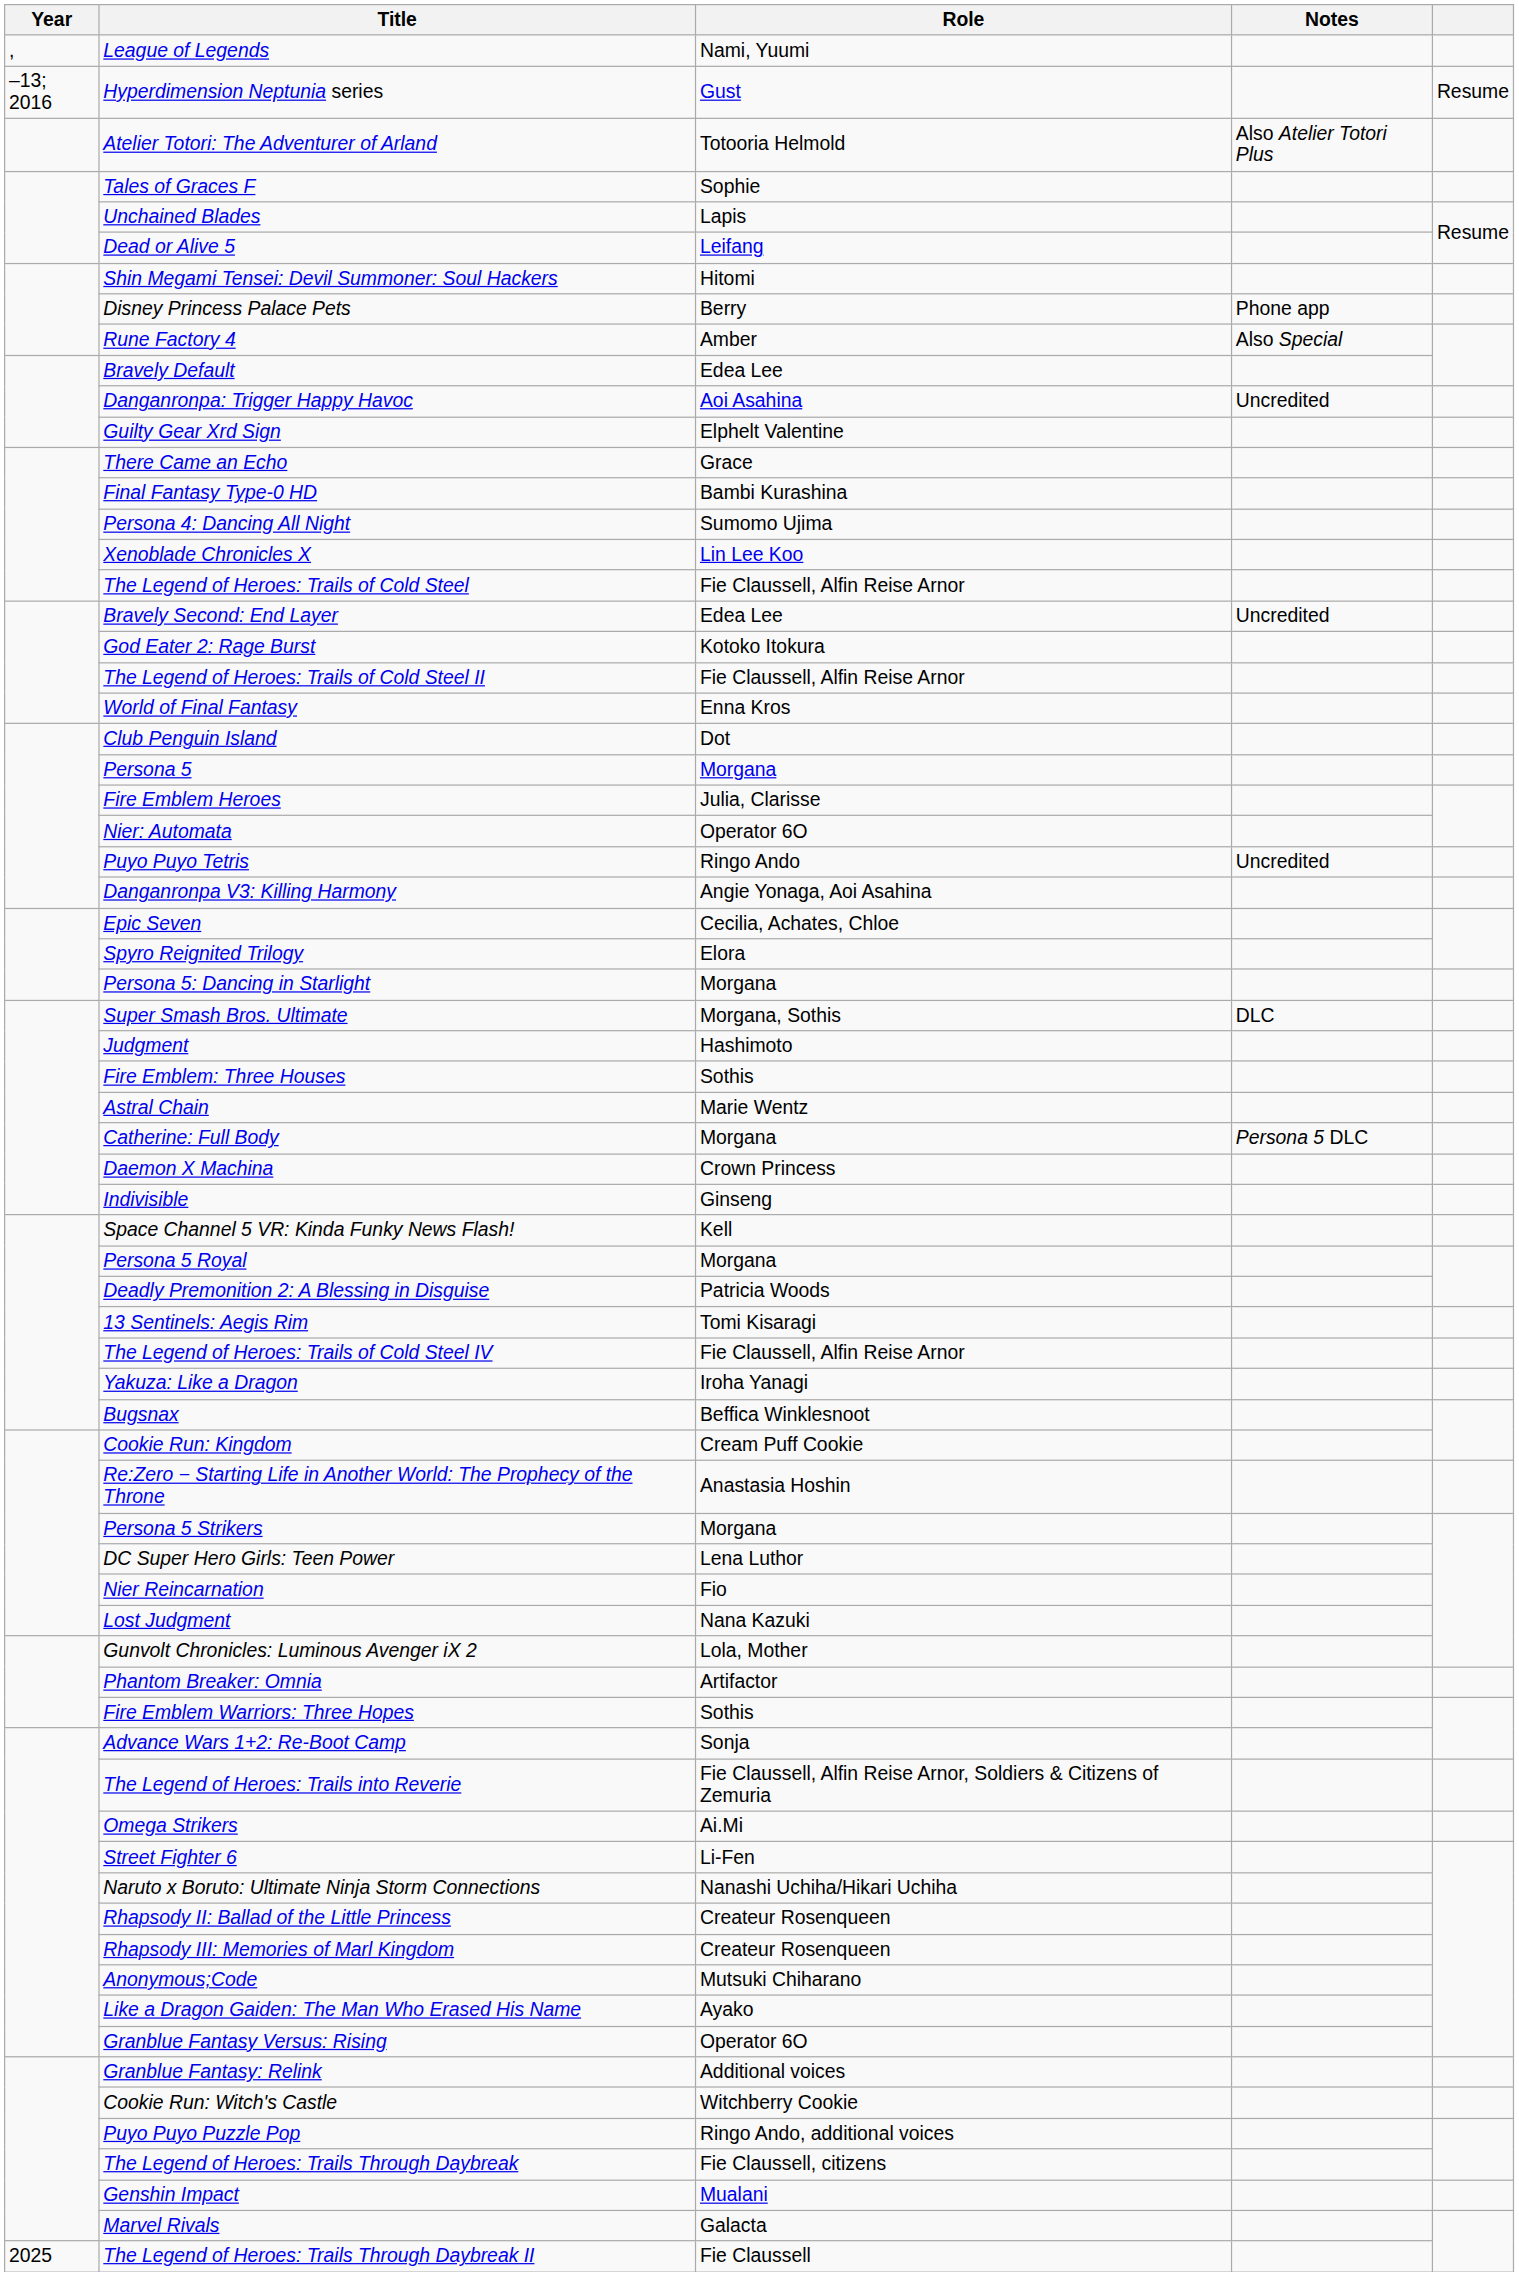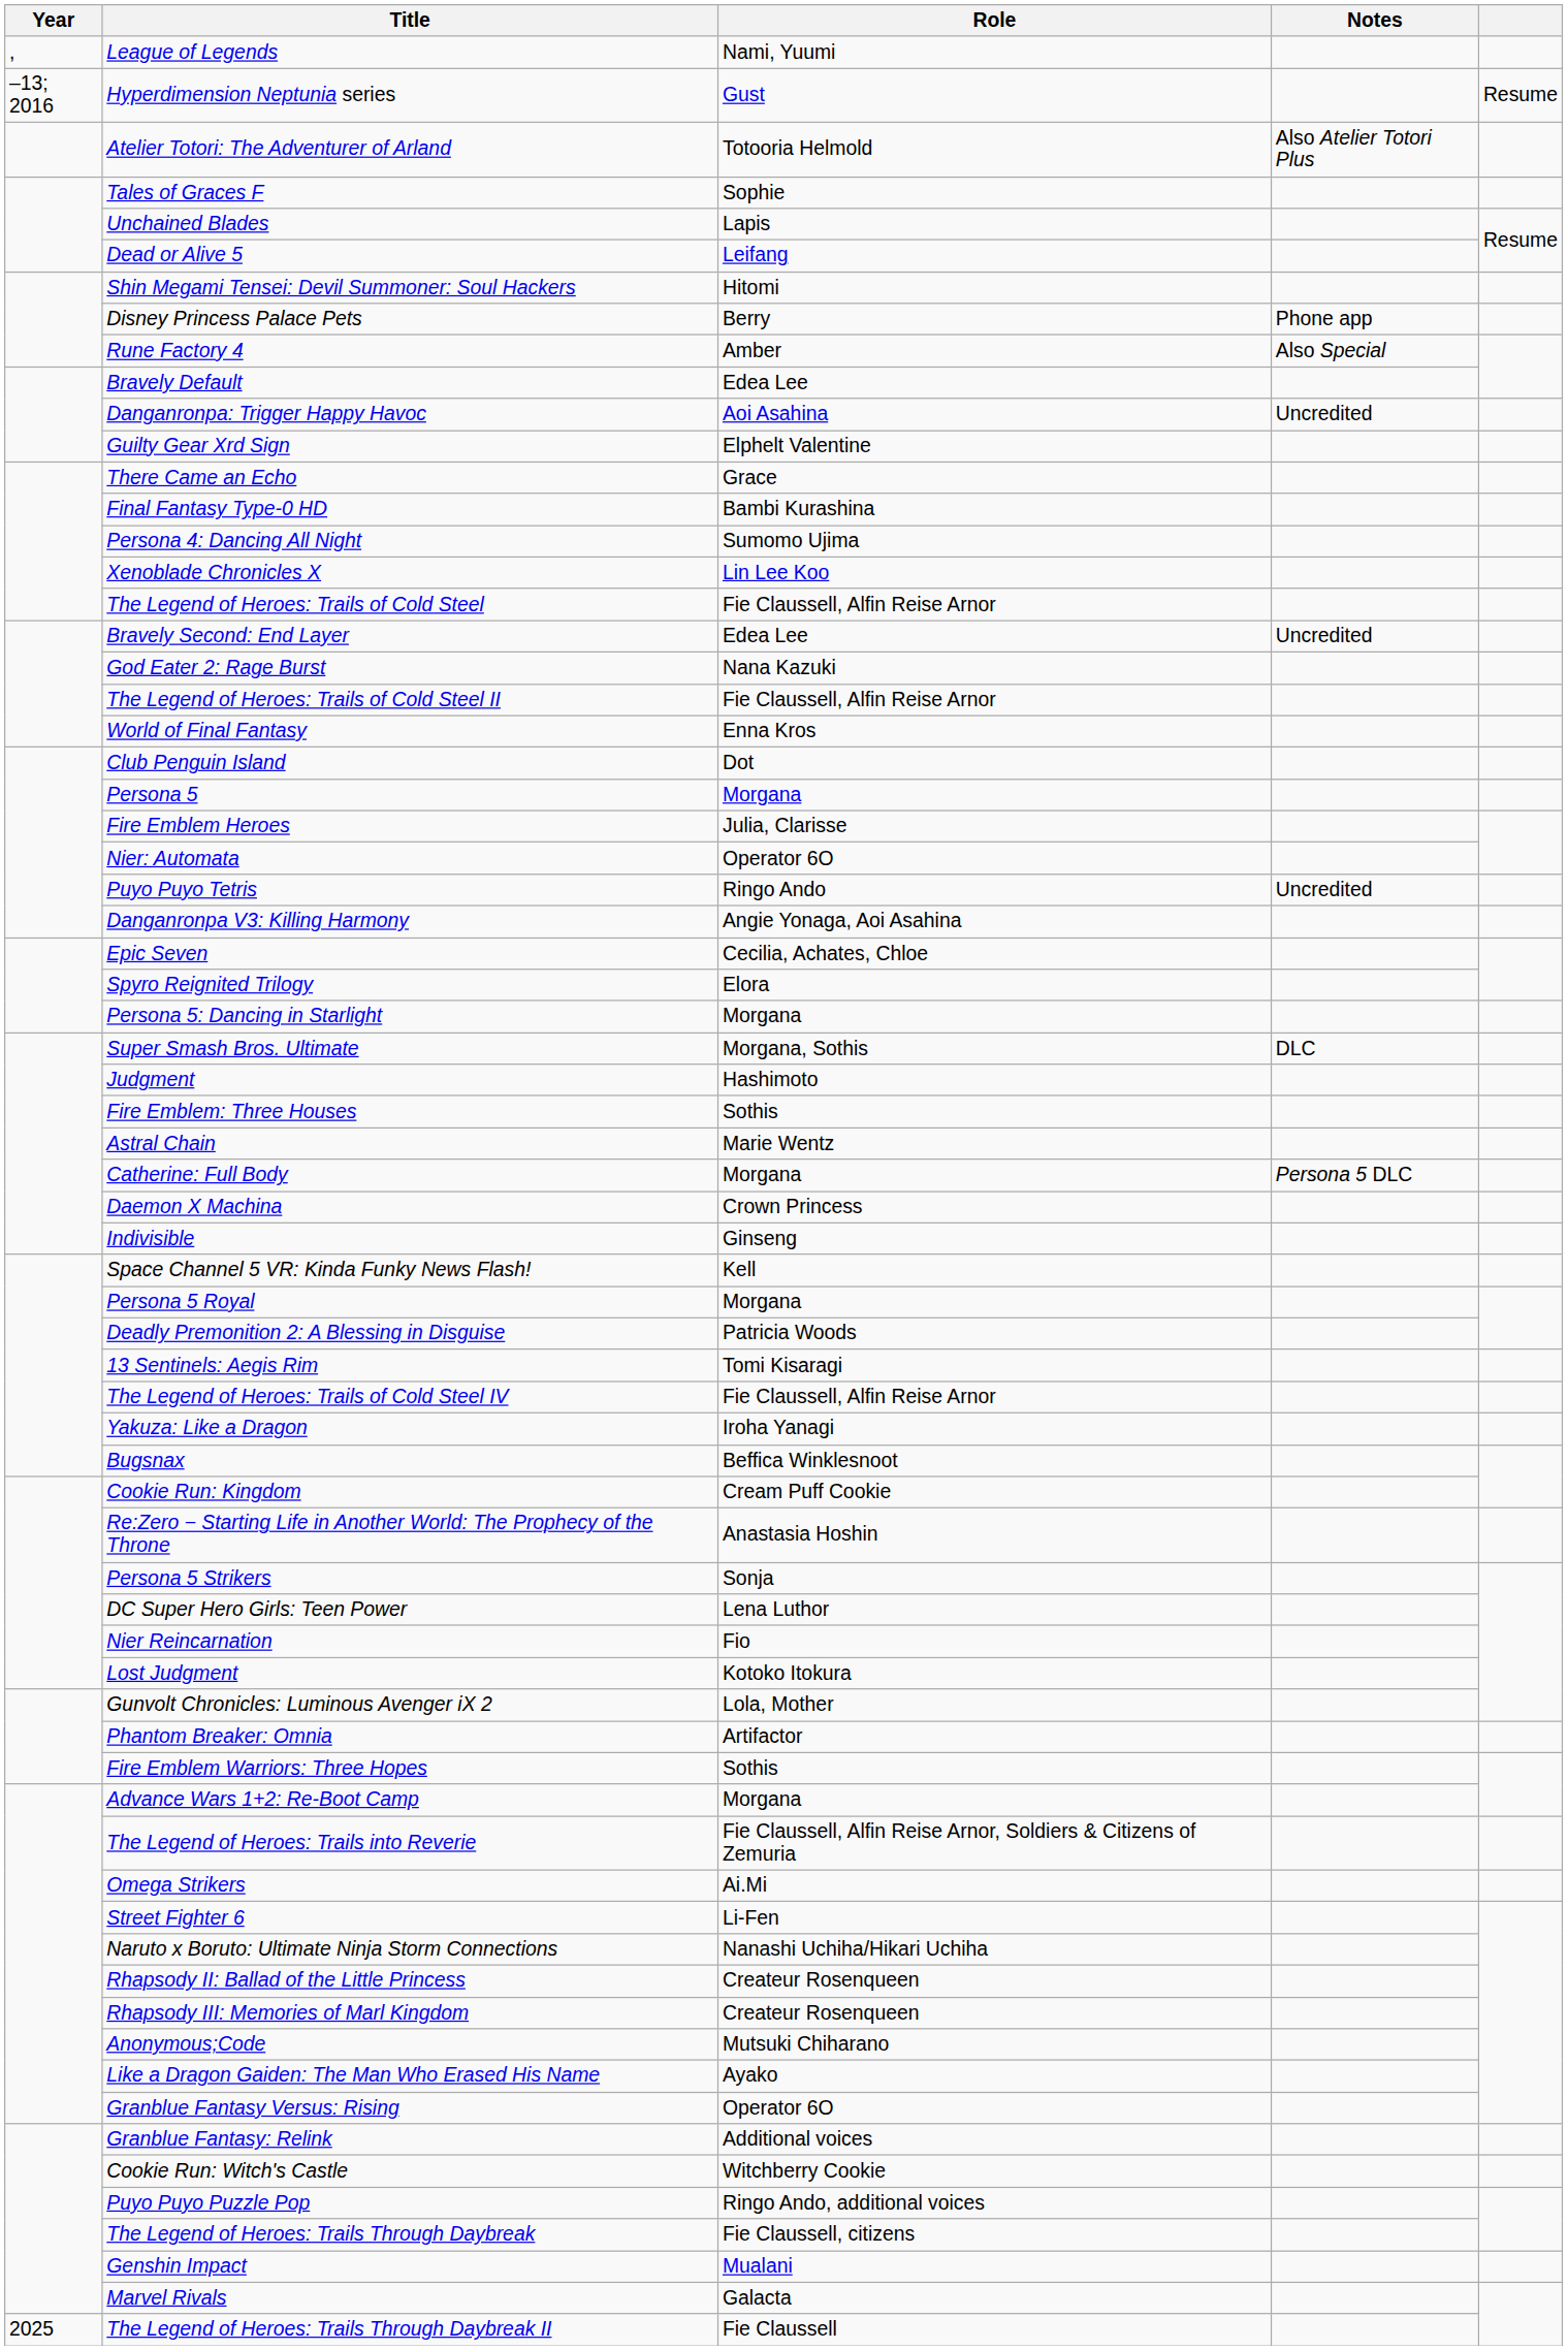 <table class="wikitable sortable plainrowheaders">
 <tr>
 <th>Year</th>
 <th>Title</th>
 <th>Role</th>
 <th class="unsortable">Notes</th>
 <th class="unsortable"></th>
 </tr>
 <tr>
 <td>, </td>
 <td><em><a href='#'>League of Legends</a></em></td>
 <td>Nami, Yuumi</td>
 <td></td>
 <td></td>
 </tr>
 <tr>
 <td>–13; 2016</td>
 <td><em><a href='#'>Hyperdimension Neptunia</a></em> series</td>
 <td><a href='#'>Gust</a></td>
 <td></td>
 <td>Resume</td>
 </tr>
 <tr>
 <td></td>
 <td><em><a href='#'>Atelier Totori: The Adventurer of Arland</a></em></td>
 <td>Totooria Helmold</td>
 <td>Also <em>Atelier Totori Plus</em> </td>
 <td></td>
 </tr>
 <tr>
 <td rowspan="3"></td>
 <td><em><a href='#'>Tales of Graces F</a></em></td>
 <td>Sophie</td>
 <td></td>
 <td></td>
 </tr>
 <tr>
 <td><em><a href='#'>Unchained Blades</a></em></td>
 <td>Lapis</td>
 <td></td>
 <td rowspan="2">Resume</td>
 </tr>
 <tr>
 <td><em><a href='#'>Dead or Alive 5</a></em></td>
 <td><a href='#'>Leifang</a></td>
 <td></td>
 </tr>
 <tr>
 <td rowspan="3"></td>
 <td><em><a href='#'>Shin Megami Tensei: Devil Summoner: Soul Hackers</a></em></td>
 <td>Hitomi</td>
 <td></td>
 <td></td>
 </tr>
 <tr>
 <td><em>Disney Princess Palace Pets</em></td>
 <td>Berry</td>
 <td>Phone app</td>
 <td></td>
 </tr>
 <tr>
 <td><em><a href='#'>Rune Factory 4</a></em></td>
 <td>Amber</td>
 <td>Also <em>Special</em></td>
 <td rowspan="2"></td>
 </tr>
 <tr>
 <td rowspan="3"></td>
 <td><em><a href='#'>Bravely Default</a></em></td>
 <td>Edea Lee</td>
 <td></td>
 </tr>
 <tr>
 <td><em><a href='#'>Danganronpa: Trigger Happy Havoc</a></em></td>
 <td><a href='#'>Aoi Asahina</a></td>
 <td>Uncredited</td>
 <td></td>
 </tr>
 <tr>
 <td><em><a href='#'>Guilty Gear Xrd Sign</a></em></td>
 <td>Elphelt Valentine</td>
 <td></td>
 <td></td>
 </tr>
 <tr>
 <td rowspan="5"></td>
 <td><em><a href='#'>There Came an Echo</a></em></td>
 <td>Grace</td>
 <td></td>
 <td></td>
 </tr>
 <tr>
 <td><em><a href='#'>Final Fantasy Type-0 HD</a></em></td>
 <td>Bambi Kurashina</td>
 <td></td>
 <td></td>
 </tr>
 <tr>
 <td><em><a href='#'>Persona 4: Dancing All Night</a></em></td>
 <td>Sumomo Ujima</td>
 <td></td>
 <td></td>
 </tr>
 <tr>
 <td><em><a href='#'>Xenoblade Chronicles X</a></em></td>
 <td><a href='#'>Lin Lee Koo</a></td>
 <td></td>
 <td></td>
 </tr>
 <tr>
 <td><em><a href='#'>The Legend of Heroes: Trails of Cold Steel</a></em></td>
 <td>Fie Claussell, Alfin Reise Arnor</td>
 <td></td>
 <td></td>
 </tr>
 <tr>
 <td rowspan="4"></td>
 <td><em><a href='#'>Bravely Second: End Layer</a></em></td>
 <td>Edea Lee</td>
 <td>Uncredited</td>
 <td></td>
 </tr>
 <tr>
 <td><em><a href='#'>God Eater 2: Rage Burst</a></em></td>
-<td>Kotoko Itokura</td>
+<td>Nana Kazuki</td>
 <td></td>
 <td></td>
 </tr>
 <tr>
 <td><em><a href='#'>The Legend of Heroes: Trails of Cold Steel II</a></em></td>
 <td>Fie Claussell, Alfin Reise Arnor</td>
 <td></td>
 <td></td>
 </tr>
 <tr>
 <td><em><a href='#'>World of Final Fantasy</a></em></td>
 <td>Enna Kros</td>
 <td></td>
 <td></td>
 </tr>
 <tr>
 <td rowspan="6"></td>
 <td><em><a href='#'>Club Penguin Island</a></em></td>
 <td>Dot</td>
 <td></td>
 <td></td>
 </tr>
 <tr>
 <td><em><a href='#'>Persona 5</a></em></td>
 <td><a href='#'>Morgana</a></td>
 <td></td>
 <td></td>
 </tr>
 <tr>
 <td><em><a href='#'>Fire Emblem Heroes</a></em></td>
 <td>Julia, Clarisse</td>
 <td></td>
 <td rowspan="2"></td>
 </tr>
 <tr>
 <td><em><a href='#'>Nier: Automata</a></em></td>
 <td>Operator 6O</td>
 <td></td>
 </tr>
 <tr>
 <td><em><a href='#'>Puyo Puyo Tetris</a></em></td>
 <td>Ringo Ando</td>
 <td>Uncredited</td>
 <td></td>
 </tr>
 <tr>
 <td><em><a href='#'>Danganronpa V3: Killing Harmony</a></em></td>
 <td>Angie Yonaga, Aoi Asahina</td>
 <td></td>
 <td></td>
 </tr>
 <tr>
 <td rowspan="3"></td>
 <td><em><a href='#'>Epic Seven</a></em></td>
 <td>Cecilia, Achates, Chloe</td>
 <td></td>
 <td rowspan="2"></td>
 </tr>
 <tr>
 <td><em><a href='#'>Spyro Reignited Trilogy</a></em></td>
 <td>Elora</td>
 <td></td>
 </tr>
 <tr>
 <td><em><a href='#'>Persona 5: Dancing in Starlight</a></em></td>
 <td>Morgana</td>
 <td></td>
 <td></td>
 </tr>
 <tr>
 <td rowspan="7"></td>
 <td><em><a href='#'>Super Smash Bros. Ultimate</a></em></td>
 <td>Morgana, Sothis</td>
 <td>DLC</td>
 <td></td>
 </tr>
 <tr>
 <td><em><a href='#'>Judgment</a></em></td>
 <td>Hashimoto</td>
 <td></td>
 <td></td>
 </tr>
 <tr>
 <td><em><a href='#'>Fire Emblem: Three Houses</a></em></td>
 <td>Sothis</td>
 <td></td>
 <td></td>
 </tr>
 <tr>
 <td><em><a href='#'>Astral Chain</a></em></td>
 <td>Marie Wentz</td>
 <td></td>
 <td></td>
 </tr>
 <tr>
 <td><em><a href='#'>Catherine: Full Body</a></em></td>
 <td>Morgana</td>
 <td><em>Persona 5</em> DLC</td>
 <td></td>
 </tr>
 <tr>
 <td><em><a href='#'>Daemon X Machina</a></em></td>
 <td>Crown Princess</td>
 <td></td>
 <td></td>
 </tr>
 <tr>
 <td><em><a href='#'>Indivisible</a></em></td>
 <td>Ginseng</td>
 <td></td>
 <td></td>
 </tr>
 <tr>
 <td rowspan="7"></td>
 <td><em>Space Channel 5 VR: Kinda Funky News Flash!</em></td>
 <td>Kell</td>
 <td></td>
 <td></td>
 </tr>
 <tr>
 <td><em><a href='#'>Persona 5 Royal</a></em></td>
 <td>Morgana</td>
 <td></td>
 <td rowspan="2"></td>
 </tr>
 <tr>
 <td><em><a href='#'>Deadly Premonition 2: A Blessing in Disguise</a></em></td>
 <td>Patricia Woods</td>
 <td></td>
 </tr>
 <tr>
 <td><em><a href='#'>13 Sentinels: Aegis Rim</a></em></td>
 <td>Tomi Kisaragi</td>
 <td></td>
 <td></td>
 </tr>
 <tr>
 <td><em><a href='#'>The Legend of Heroes: Trails of Cold Steel IV</a></em></td>
 <td>Fie Claussell, Alfin Reise Arnor</td>
 <td></td>
 <td></td>
 </tr>
 <tr>
 <td><em><a href='#'>Yakuza: Like a Dragon</a></em></td>
 <td>Iroha Yanagi</td>
 <td></td>
 <td></td>
 </tr>
 <tr>
 <td><em><a href='#'>Bugsnax</a></em></td>
 <td>Beffica Winklesnoot</td>
 <td></td>
 <td rowspan="2"></td>
 </tr>
 <tr>
 <td rowspan="6"></td>
 <td><em><a href='#'>Cookie Run: Kingdom</a></em></td>
 <td>Cream Puff Cookie</td>
 <td></td>
 </tr>
 <tr>
 <td><em><a href='#'>Re:Zero − Starting Life in Another World: The Prophecy of the Throne</a></em></td>
 <td>Anastasia Hoshin</td>
 <td></td>
 <td></td>
 </tr>
 <tr>
 <td><em><a href='#'>Persona 5 Strikers</a></em></td>
-<td>Morgana</td>
+<td>Sonja</td>
 <td></td>
 <td rowspan="5"></td>
 </tr>
 <tr>
 <td><em>DC Super Hero Girls: Teen Power</em></td>
 <td>Lena Luthor</td>
 <td></td>
 </tr>
 <tr>
 <td><em><a href='#'>Nier Reincarnation</a></em></td>
 <td>Fio</td>
 <td></td>
 </tr>
 <tr>
 <td><em><a href='#'>Lost Judgment</a></em></td>
-<td>Nana Kazuki</td>
+<td>Kotoko Itokura</td>
 <td></td>
 </tr>
 <tr>
 <td rowspan="3"></td>
 <td><em>Gunvolt Chronicles: Luminous Avenger iX 2</em></td>
 <td>Lola, Mother</td>
 <td></td>
 </tr>
 <tr>
 <td><em><a href='#'>Phantom Breaker: Omnia</a></em></td>
 <td>Artifactor</td>
 <td></td>
 <td></td>
 </tr>
 <tr>
 <td><em><a href='#'>Fire Emblem Warriors: Three Hopes</a></em></td>
 <td>Sothis</td>
 <td></td>
 <td rowspan="2"></td>
 </tr>
 <tr>
 <td rowspan="10"></td>
 <td><em><a href='#'>Advance Wars 1+2: Re-Boot Camp</a></em></td>
-<td>Sonja</td>
+<td>Morgana</td>
 <td></td>
 </tr>
 <tr>
 <td><em><a href='#'>The Legend of Heroes: Trails into Reverie</a></em></td>
 <td>Fie Claussell, Alfin Reise Arnor, Soldiers & Citizens of Zemuria</td>
 <td></td>
 <td></td>
 </tr>
 <tr>
 <td><em><a href='#'>Omega Strikers</a></em></td>
 <td>Ai.Mi</td>
 <td></td>
 <td></td>
 </tr>
 <tr>
 <td><em><a href='#'>Street Fighter 6</a></em></td>
 <td>Li-Fen</td>
 <td></td>
 <td rowspan="7"></td>
 </tr>
 <tr>
 <td><em>Naruto x Boruto: Ultimate Ninja Storm Connections</em></td>
 <td>Nanashi Uchiha/Hikari Uchiha</td>
 <td></td>
 </tr>
 <tr>
 <td><em><a href='#'>Rhapsody II: Ballad of the Little Princess</a></em></td>
 <td>Createur Rosenqueen</td>
 <td></td>
 </tr>
 <tr>
 <td><em><a href='#'>Rhapsody III: Memories of Marl Kingdom</a></em></td>
 <td>Createur Rosenqueen</td>
 <td></td>
 </tr>
 <tr>
 <td><em><a href='#'>Anonymous;Code</a></em></td>
 <td>Mutsuki Chiharano</td>
 <td></td>
 </tr>
 <tr>
 <td><em><a href='#'>Like a Dragon Gaiden: The Man Who Erased His Name</a></em></td>
 <td>Ayako</td>
 <td></td>
 </tr>
 <tr>
 <td><em><a href='#'>Granblue Fantasy Versus: Rising</a></em></td>
 <td>Operator 6O</td>
 <td></td>
 </tr>
 <tr>
 <td rowspan="6"></td>
 <td><em><a href='#'>Granblue Fantasy: Relink</a></em></td>
 <td>Additional voices</td>
 <td></td>
 <td></td>
 </tr>
 <tr>
 <td><em>Cookie Run: Witch's Castle</em></td>
 <td>Witchberry Cookie</td>
 <td></td>
 <td></td>
 </tr>
 <tr>
 <td><em><a href='#'>Puyo Puyo Puzzle Pop</a></em></td>
 <td>Ringo Ando, additional voices</td>
 <td></td>
 <td rowspan="2"></td>
 </tr>
 <tr>
 <td><em><a href='#'>The Legend of Heroes: Trails Through Daybreak</a></em></td>
 <td>Fie Claussell, citizens</td>
 <td></td>
 </tr>
 <tr>
 <td><em><a href='#'>Genshin Impact</a></em></td>
 <td><a href='#'>Mualani</a></td>
 <td></td>
 <td></td>
 </tr>
 <tr>
 <td><em><a href='#'>Marvel Rivals</a></em></td>
 <td>Galacta</td>
 <td></td>
 <td rowspan="2"></td>
 </tr>
 <tr>
 <td>2025</td>
 <td><em><a href='#'>The Legend of Heroes: Trails Through Daybreak II</a></em></td>
 <td>Fie Claussell</td>
 <td></td>
 </tr>
 </table>
